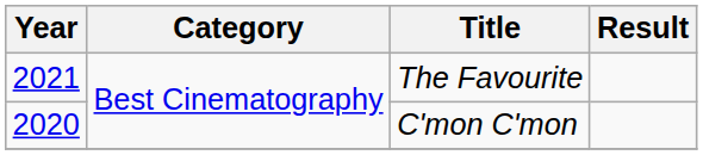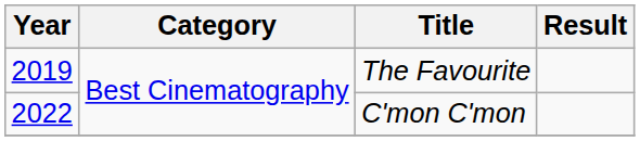 <table class="wikitable">
 <tr>
 <th>Year</th>
 <th>Category</th>
 <th>Title</th>
 <th>Result</th>
 </tr>
 <tr>
-<td><a href='#'>2021</a></td>
+<td><a href='#'>2019</a></td>
 <td rowspan="2"><a href='#'>Best Cinematography</a></td>
 <td><em>The Favourite</em></td>
 <td></td>
 </tr>
 <tr>
-<td><a href='#'>2020</a></td>
+<td><a href='#'>2022</a></td>
 <td><em>C'mon C'mon</em></td>
 <td></td>
 </tr>
 <tr>
 </tr>
 </table>
